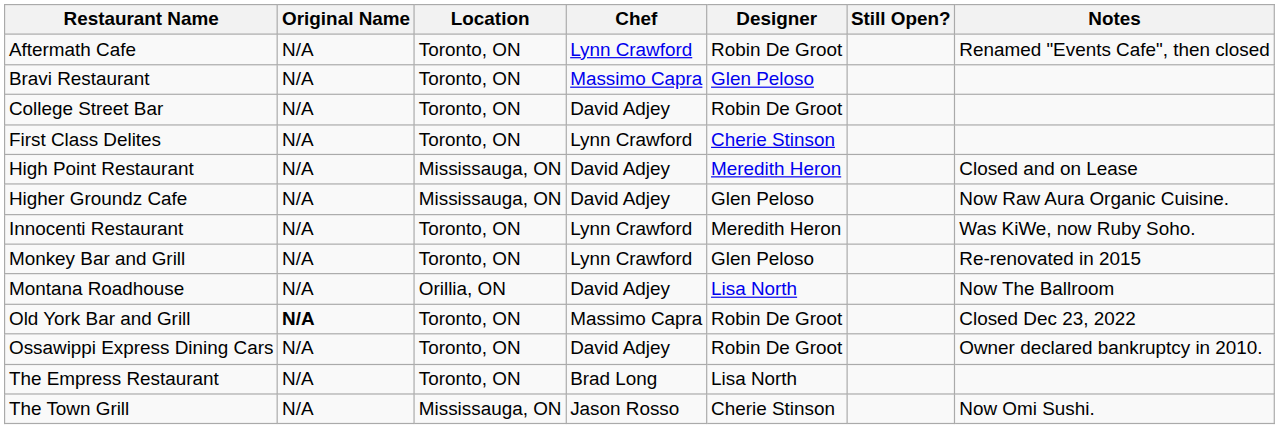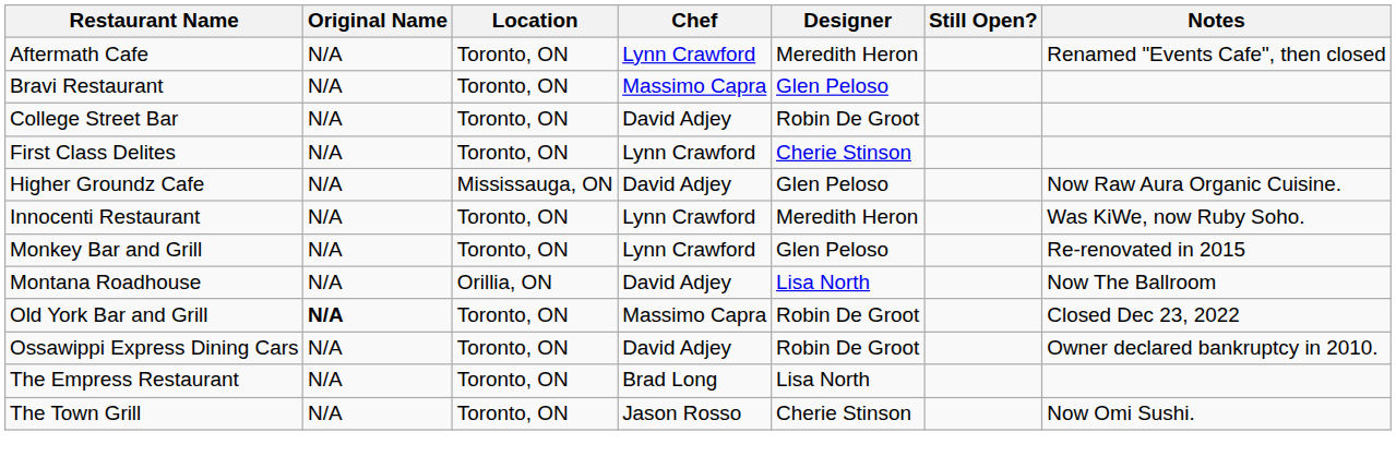 <table class="wikitable">
 <tr>
 <th>Restaurant Name</th>
 <th>Original Name</th>
 <th>Location</th>
 <th>Chef</th>
 <th>Designer</th>
 <th>Still Open?</th>
 <th>Notes</th>
 </tr>
 <tr>
 <td>Aftermath Cafe</td>
 <td>N/A</td>
 <td>Toronto, ON</td>
 <td><a href='#'>Lynn Crawford</a></td>
-<td>Robin De Groot</td>
+<td>Meredith Heron</td>
 <td></td>
 <td>Renamed "Events Cafe", then closed</td>
 </tr>
 <tr>
 <td>Bravi Restaurant</td>
 <td>N/A</td>
 <td>Toronto, ON</td>
 <td><a href='#'>Massimo Capra</a></td>
 <td><a href='#'>Glen Peloso</a></td>
 <td></td>
 <td></td>
 </tr>
 <tr>
 <td>College Street Bar</td>
 <td>N/A</td>
 <td>Toronto, ON</td>
 <td>David Adjey</td>
 <td>Robin De Groot</td>
 <td></td>
 <td></td>
 </tr>
 <tr>
 <td>First Class Delites</td>
 <td>N/A</td>
 <td>Toronto, ON</td>
 <td>Lynn Crawford</td>
 <td><a href='#'>Cherie Stinson</a></td>
 <td></td>
 <td></td>
-</tr>
-<tr>
-<td>High Point Restaurant</td>
-<td>N/A</td>
-<td>Mississauga, ON</td>
-<td>David Adjey</td>
-<td><a href='#'>Meredith Heron</a></td>
-<td></td>
-<td>Closed and on Lease</td>
 </tr>
 <tr>
 <td>Higher Groundz Cafe</td>
 <td>N/A</td>
 <td>Mississauga, ON</td>
 <td>David Adjey</td>
 <td>Glen Peloso</td>
 <td></td>
 <td>Now Raw Aura Organic Cuisine.</td>
 </tr>
 <tr>
 <td>Innocenti Restaurant</td>
 <td>N/A</td>
 <td>Toronto, ON</td>
 <td>Lynn Crawford</td>
 <td>Meredith Heron</td>
 <td></td>
 <td>Was KiWe, now Ruby Soho.</td>
 </tr>
 <tr>
 <td>Monkey Bar and Grill</td>
 <td>N/A</td>
 <td>Toronto, ON</td>
 <td>Lynn Crawford</td>
 <td>Glen Peloso</td>
 <td></td>
 <td>Re-renovated in 2015</td>
 </tr>
 <tr>
 <td>Montana Roadhouse</td>
 <td>N/A</td>
 <td>Orillia, ON</td>
 <td>David Adjey</td>
 <td><a href='#'>Lisa North</a></td>
 <td></td>
 <td>Now The Ballroom</td>
 </tr>
 <tr>
 <td>Old York Bar and Grill</td>
 <td><strong>N/A</strong></td>
 <td>Toronto, ON</td>
 <td>Massimo Capra</td>
 <td>Robin De Groot</td>
 <td></td>
 <td>Closed Dec 23, 2022</td>
 </tr>
 <tr>
 <td>Ossawippi Express Dining Cars</td>
 <td>N/A</td>
 <td>Toronto, ON</td>
 <td>David Adjey</td>
 <td>Robin De Groot</td>
 <td></td>
 <td>Owner declared bankruptcy in 2010.</td>
 </tr>
 <tr>
 <td>The Empress Restaurant</td>
 <td>N/A</td>
 <td>Toronto, ON</td>
 <td>Brad Long</td>
 <td>Lisa North</td>
 <td></td>
 <td></td>
 </tr>
 <tr>
 <td>The Town Grill</td>
 <td>N/A</td>
-<td>Mississauga, ON</td>
+<td>Toronto, ON</td>
 <td>Jason Rosso</td>
 <td>Cherie Stinson</td>
 <td></td>
 <td>Now Omi Sushi.</td>
 </tr>
 </table>
